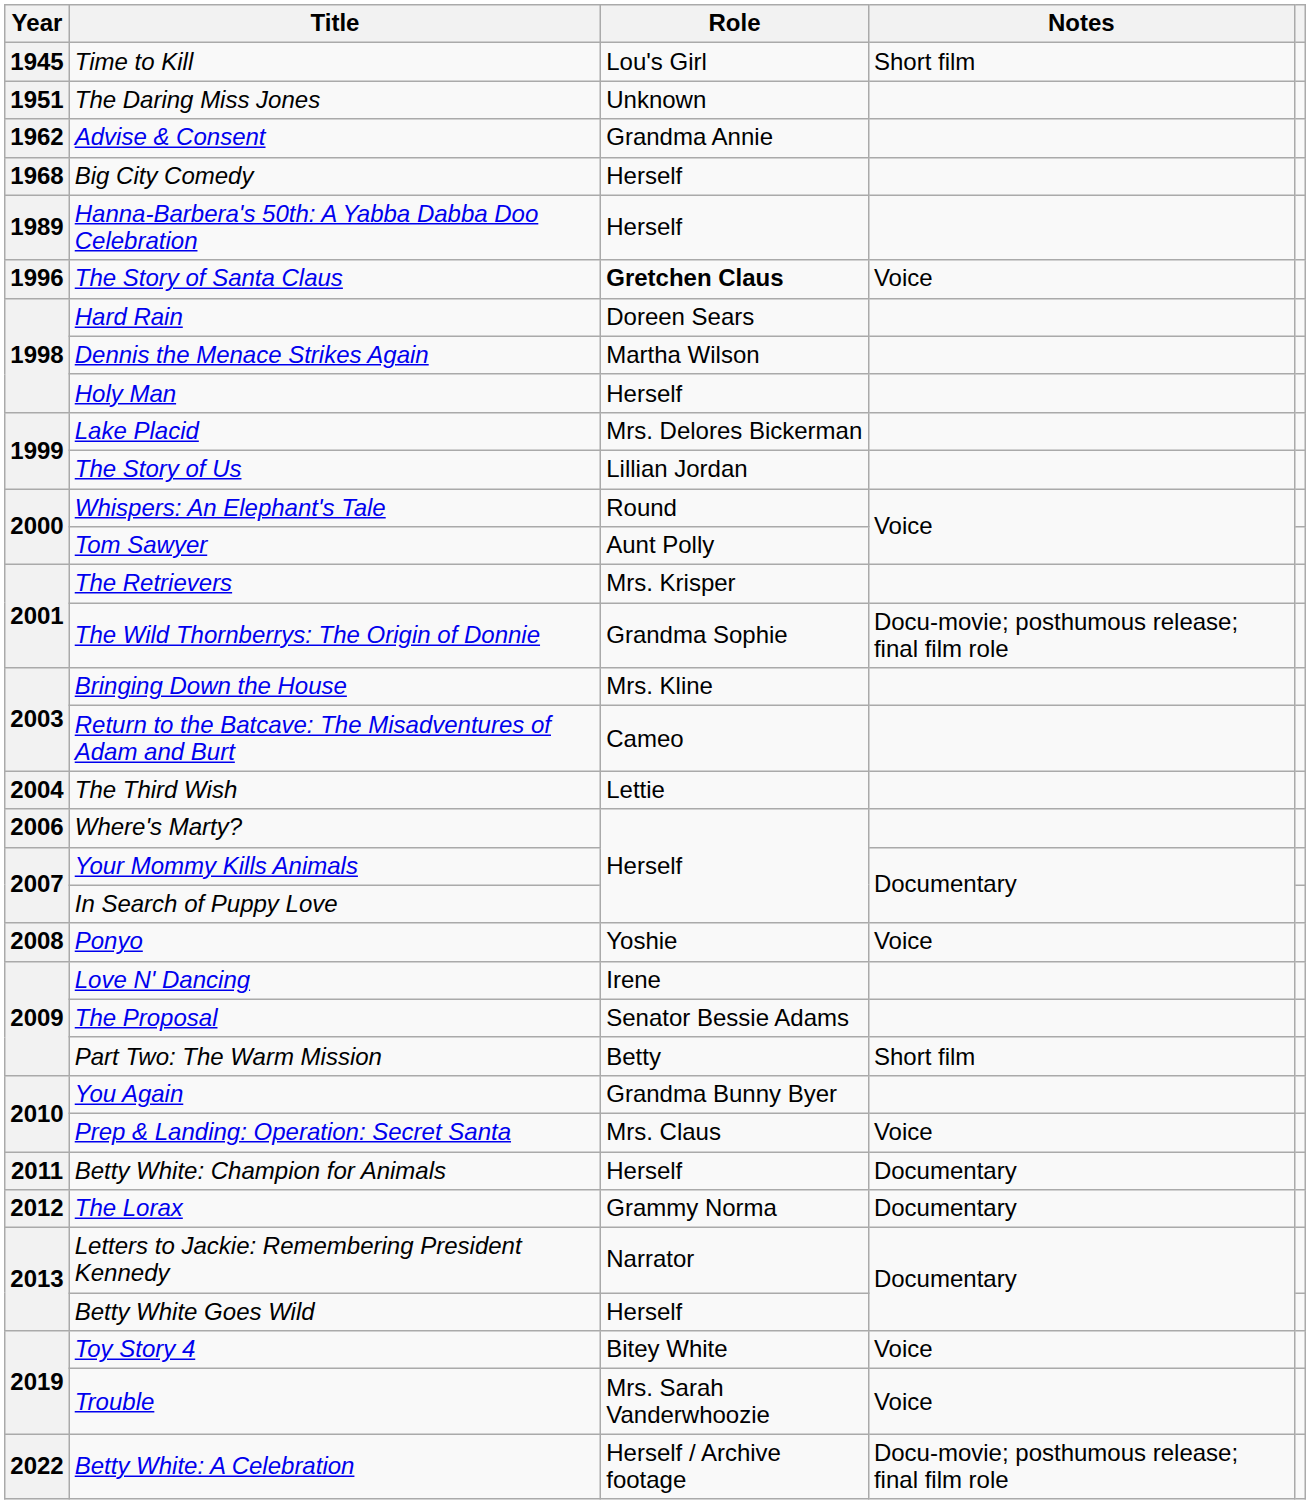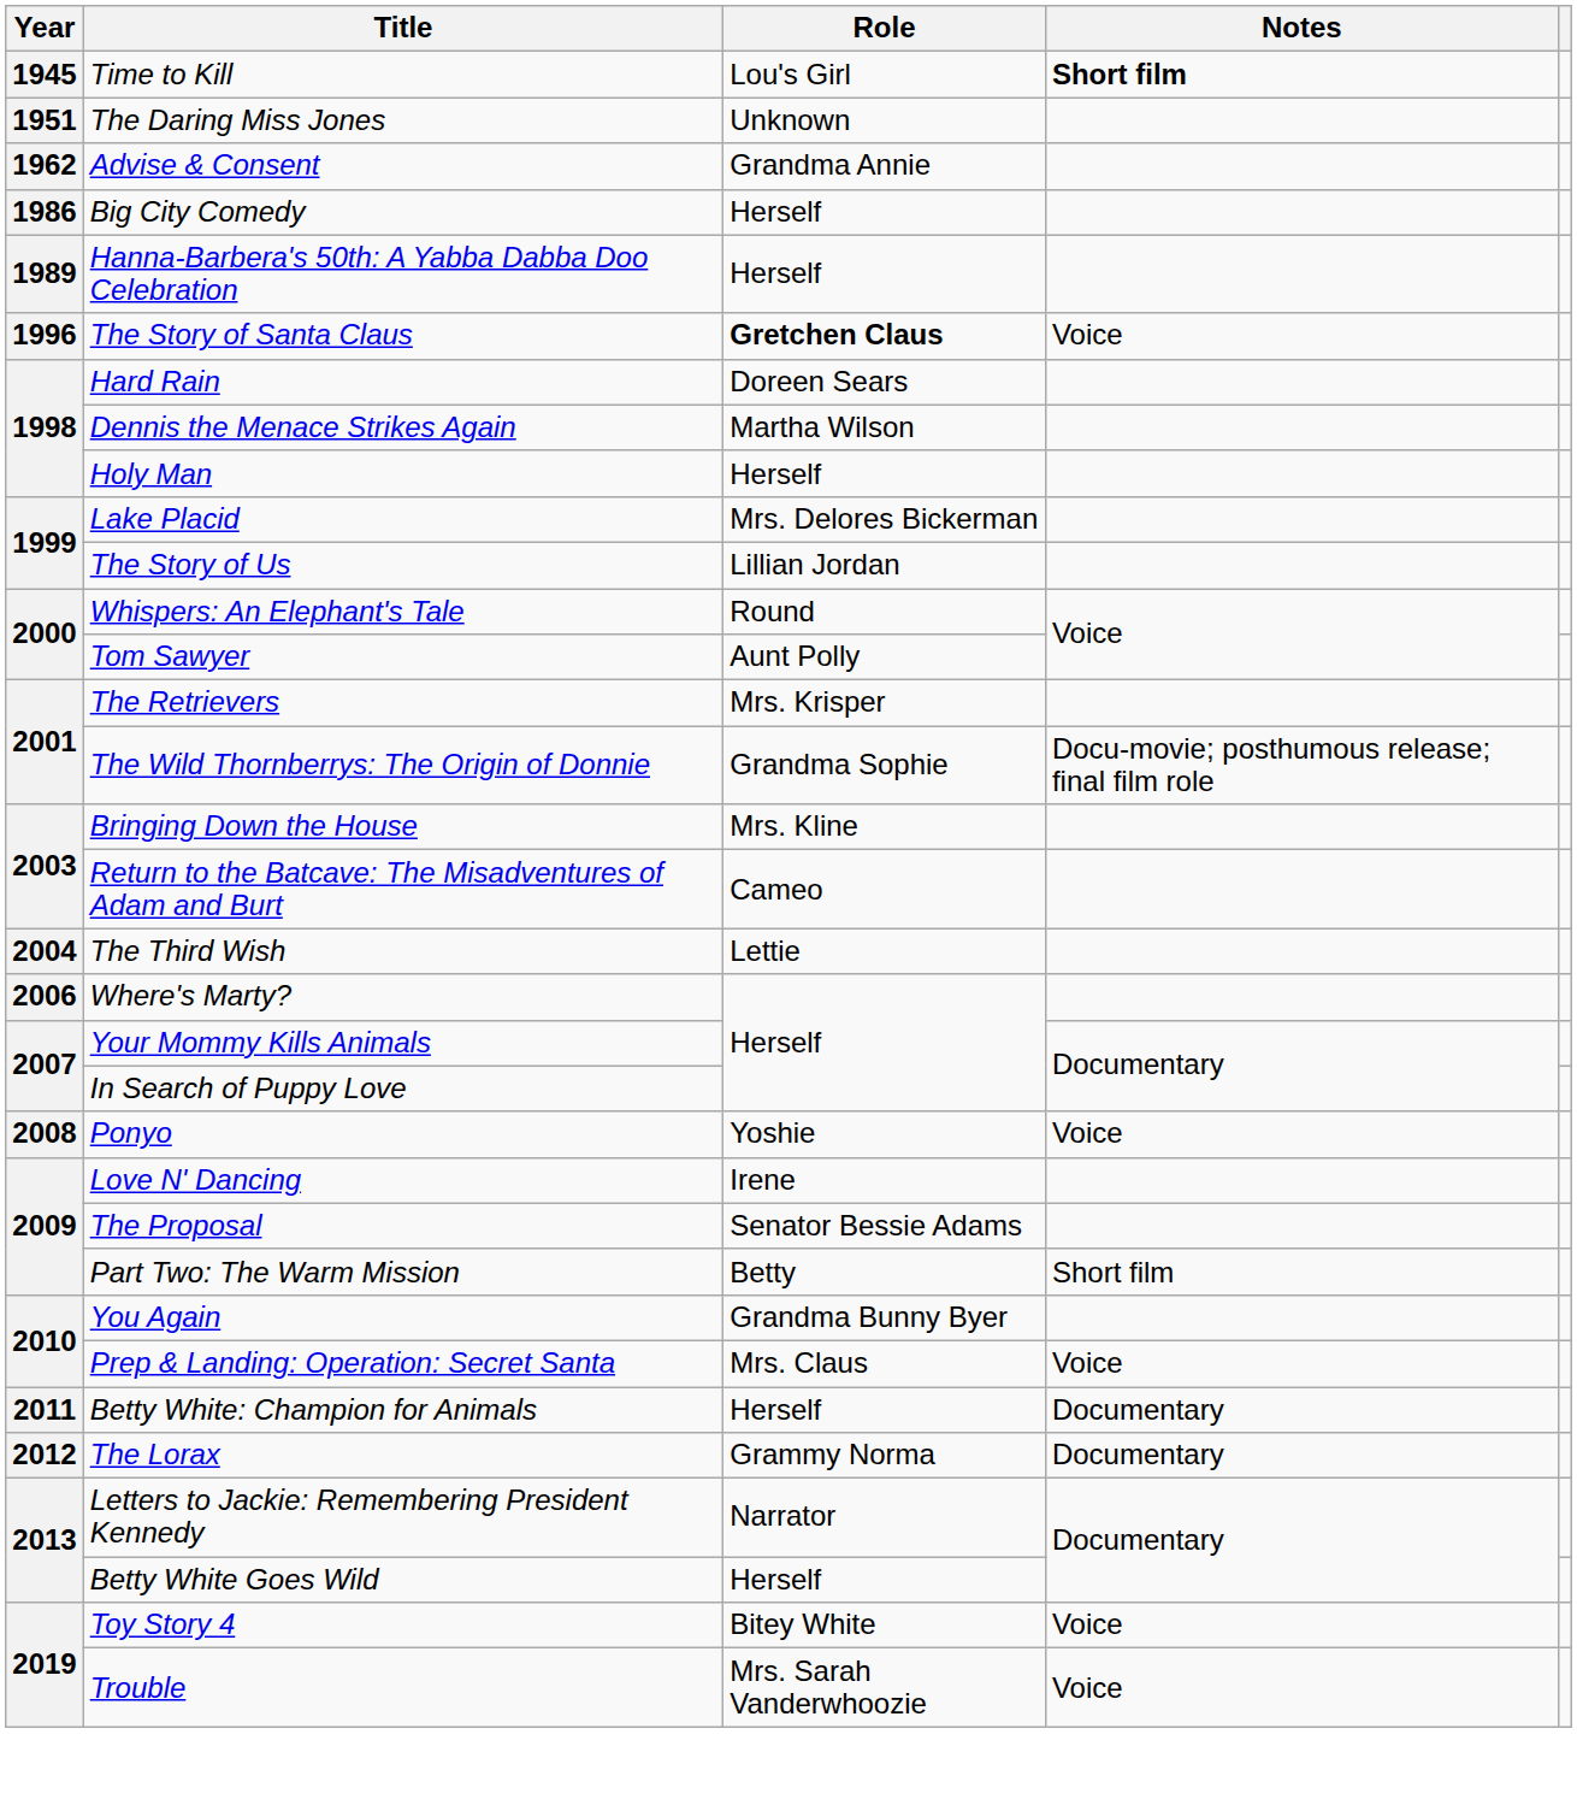 <table class="wikitable sortable">
 <tr>
 <th>Year</th>
 <th>Title</th>
 <th>Role</th>
 <th class="unsortable">Notes</th>
 <th class="unsortable"></th>
 </tr>
 <tr>
 <th row-scope>1945</th>
 <td><em>Time to Kill</em></td>
 <td>Lou's Girl</td>
-<td>Short film</td>
+<td><strong>Short film</strong></td>
 <td></td>
 </tr>
 <tr>
 <th row-scope>1951</th>
 <td><em>The Daring Miss Jones</em></td>
 <td>Unknown</td>
 <td></td>
 <td></td>
 </tr>
 <tr>
 <th row-scope>1962</th>
 <td><em><a href='#'>Advise & Consent</a></em></td>
 <td>Grandma Annie</td>
 <td></td>
 <td></td>
 </tr>
 <tr>
-<th row-scope>1968</th>
+<th row-scope>1986</th>
 <td><em>Big City Comedy</em></td>
 <td>Herself</td>
 <td></td>
 <td></td>
 </tr>
 <tr>
 <th row-scope>1989</th>
 <td><em><a href='#'>Hanna-Barbera's 50th: A Yabba Dabba Doo Celebration</a></em></td>
 <td>Herself</td>
 <td></td>
 <td></td>
 </tr>
 <tr>
 <th row-scope>1996</th>
 <td><em><a href='#'>The Story of Santa Claus</a></em></td>
 <td><strong>Gretchen Claus</strong></td>
 <td>Voice</td>
 <td></td>
 </tr>
 <tr>
 <th row-scope rowspan="3">1998</th>
 <td><em><a href='#'>Hard Rain</a></em></td>
 <td>Doreen Sears</td>
 <td></td>
 <td></td>
 </tr>
 <tr>
 <td><em><a href='#'>Dennis the Menace Strikes Again</a></em></td>
 <td>Martha Wilson</td>
 <td></td>
 <td></td>
 </tr>
 <tr>
 <td><em><a href='#'>Holy Man</a></em></td>
 <td>Herself</td>
 <td></td>
 <td></td>
 </tr>
 <tr>
 <th row-scope rowspan="2">1999</th>
 <td><em><a href='#'>Lake Placid</a></em></td>
 <td>Mrs. Delores Bickerman</td>
 <td></td>
 <td></td>
 </tr>
 <tr>
 <td><em><a href='#'>The Story of Us</a></em></td>
 <td>Lillian Jordan</td>
 <td></td>
 <td></td>
 </tr>
 <tr>
 <th row=scope rowspan="2">2000</th>
 <td><em><a href='#'>Whispers: An Elephant's Tale</a></em></td>
 <td>Round</td>
 <td rowspan="2">Voice</td>
 <td></td>
 </tr>
 <tr>
 <td><em><a href='#'>Tom Sawyer</a></em></td>
 <td>Aunt Polly</td>
 <td></td>
 </tr>
 <tr>
 <th row=scope rowspan="2">2001</th>
 <td><em><a href='#'>The Retrievers</a></em></td>
 <td>Mrs. Krisper</td>
 <td></td>
 <td></td>
 </tr>
 <tr>
 <td><em><a href='#'>The Wild Thornberrys: The Origin of Donnie</a></em></td>
 <td>Grandma Sophie</td>
 <td>Docu-movie; posthumous release; final film role</td>
 <td></td>
 </tr>
 <tr>
 <th row=scope rowspan="2">2003</th>
 <td><em><a href='#'>Bringing Down the House</a></em></td>
 <td>Mrs. Kline</td>
 <td></td>
 <td></td>
 </tr>
 <tr>
 <td><em><a href='#'>Return to the Batcave: The Misadventures of Adam and Burt</a></em></td>
 <td>Cameo</td>
 <td></td>
 <td></td>
 </tr>
 <tr>
 <th row-scope>2004</th>
 <td><em>The Third Wish</em></td>
 <td>Lettie</td>
 <td></td>
 <td></td>
 </tr>
 <tr>
 <th row-scope>2006</th>
 <td><em>Where's Marty?</em></td>
 <td rowspan="3">Herself</td>
 <td></td>
 <td></td>
 </tr>
 <tr>
 <th row=scope rowspan="2">2007</th>
 <td><em><a href='#'>Your Mommy Kills Animals</a></em></td>
 <td rowspan="2">Documentary</td>
 <td></td>
 </tr>
 <tr>
 <td><em>In Search of Puppy Love</em></td>
 <td></td>
 </tr>
 <tr>
 <th row-scope>2008</th>
 <td><em><a href='#'>Ponyo</a></em></td>
 <td>Yoshie</td>
 <td>Voice</td>
 <td></td>
 </tr>
 <tr>
 <th row-scope rowspan="3">2009</th>
 <td><em><a href='#'>Love N' Dancing</a></em></td>
 <td>Irene</td>
 <td></td>
 <td></td>
 </tr>
 <tr>
 <td><em><a href='#'>The Proposal</a></em></td>
 <td>Senator Bessie Adams</td>
 <td></td>
 <td></td>
 </tr>
 <tr>
 <td><em>Part Two: The Warm Mission</em></td>
 <td>Betty</td>
 <td>Short film</td>
 <td></td>
 </tr>
 <tr>
 <th row=scope rowspan="2">2010</th>
 <td><em><a href='#'>You Again</a></em></td>
 <td>Grandma Bunny Byer</td>
 <td></td>
 <td></td>
 </tr>
 <tr>
 <td><em><a href='#'>Prep & Landing: Operation: Secret Santa</a></em></td>
 <td>Mrs. Claus</td>
 <td>Voice</td>
 <td></td>
 </tr>
 <tr>
 <th row-scope>2011</th>
 <td><em>Betty White: Champion for Animals</em></td>
 <td>Herself</td>
 <td>Documentary</td>
 <td></td>
 </tr>
 <tr>
 <th row-scope>2012</th>
 <td><em><a href='#'>The Lorax</a></em></td>
 <td>Grammy Norma</td>
 <td>Documentary</td>
 <td></td>
 </tr>
 <tr>
 <th row=scope rowspan="2">2013</th>
 <td><em>Letters to Jackie: Remembering President Kennedy</em></td>
 <td>Narrator</td>
 <td rowspan="2">Documentary</td>
 <td></td>
 </tr>
 <tr>
 <td><em>Betty White Goes Wild</em></td>
 <td>Herself</td>
 <td></td>
 </tr>
 <tr>
 <th row=scope rowspan="2">2019</th>
 <td><em><a href='#'>Toy Story 4</a></em></td>
 <td>Bitey White</td>
 <td>Voice</td>
 <td></td>
 </tr>
 <tr>
 <td><em><a href='#'>Trouble</a></em></td>
 <td>Mrs. Sarah Vanderwhoozie</td>
 <td>Voice</td>
 <td></td>
 </tr>
-<tr>
-<th row-scope>2022</th>
-<td><em><a href='#'>Betty White: A Celebration</a></em></td>
-<td>Herself / Archive footage</td>
-<td>Docu-movie; posthumous release; final film role</td>
-<td></td>
-</tr>
 </table>
